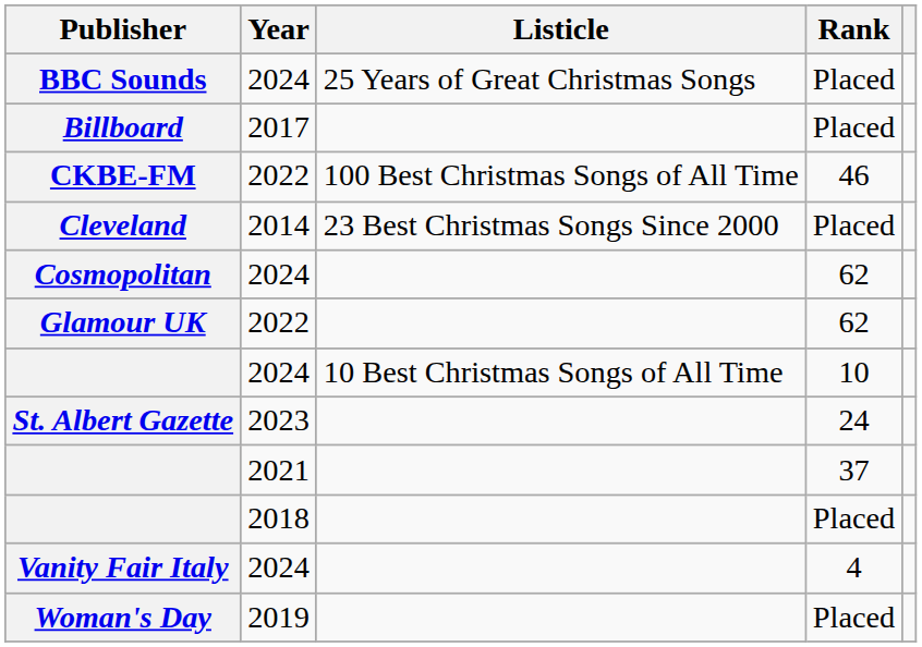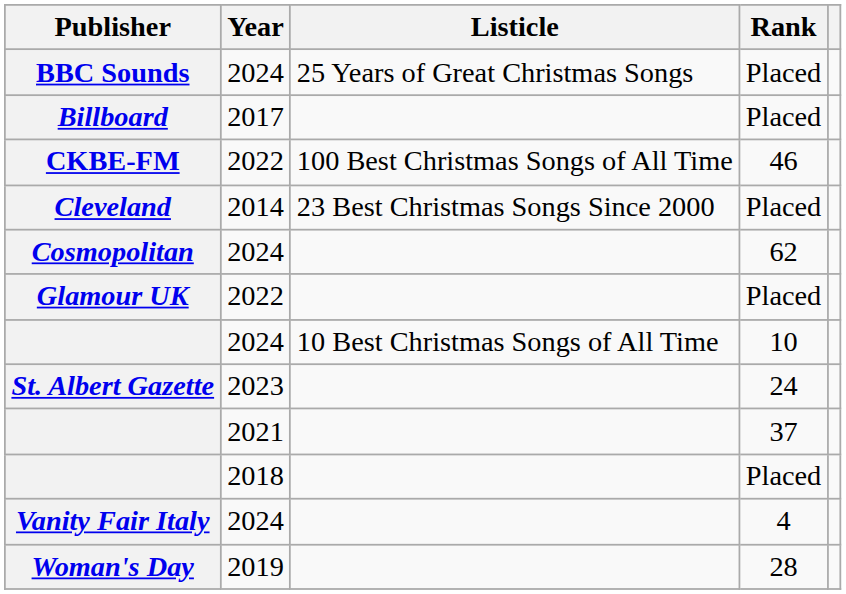 <table class="wikitable sortable plainrowheaders" style="text-align:center">
 <tr>
 <th scope="col">Publisher</th>
 <th scope="col">Year</th>
 <th scope="col">Listicle</th>
 <th scope="col">Rank</th>
 <th scope="col" class="unsortable"></th>
 </tr>
 <tr>
 <th scope="row"><a href='#'>BBC Sounds</a></th>
 <td>2024</td>
 <td style="text-align:left;">25 Years of Great Christmas Songs</td>
 <td>Placed</td>
 <td></td>
 </tr>
 <tr>
 <th scope="row"><em><a href='#'>Billboard</a></em></th>
 <td>2017</td>
 <td style="text-align:left;"></td>
 <td>Placed</td>
 <td></td>
 </tr>
 <tr>
 <th scope="row"><a href='#'>CKBE-FM</a></th>
 <td>2022</td>
 <td style="text-align:left;">100 Best Christmas Songs of All Time</td>
 <td>46</td>
 <td></td>
 </tr>
 <tr>
 <th scope="row"><em><a href='#'>Cleveland</a></em></th>
 <td>2014</td>
 <td style="text-align:left;">23 Best Christmas Songs Since 2000</td>
 <td>Placed</td>
 <td></td>
 </tr>
 <tr>
 <th scope="row"><em><a href='#'>Cosmopolitan</a></em></th>
 <td>2024</td>
 <td style="text-align:left;"></td>
 <td>62</td>
 <td></td>
 </tr>
 <tr>
 <th scope="row"><em><a href='#'>Glamour UK</a></em></th>
 <td>2022</td>
 <td style="text-align:left;"></td>
-<td>62</td>
+<td>Placed</td>
 <td></td>
 </tr>
 <tr>
 <th scope="row"></th>
 <td>2024</td>
 <td style="text-align:left;">10 Best Christmas Songs of All Time</td>
 <td>10</td>
 <td></td>
 </tr>
 <tr>
 <th scope="row"><em><a href='#'>St. Albert Gazette</a></em></th>
 <td>2023</td>
 <td style="text-align:left;"></td>
 <td>24</td>
 <td></td>
 </tr>
 <tr>
 <th scope="row"></th>
 <td>2021</td>
 <td style="text-align:left;"></td>
 <td>37</td>
 <td></td>
 </tr>
 <tr>
 <th scope="row"></th>
 <td>2018</td>
 <td style="text-align:left;"></td>
 <td>Placed</td>
 <td></td>
 </tr>
 <tr>
 <th scope="row"><em><a href='#'>Vanity Fair Italy</a></em></th>
 <td>2024</td>
 <td style="text-align:left;"></td>
 <td>4</td>
 <td></td>
 </tr>
 <tr>
 <th scope="row"><em><a href='#'>Woman's Day</a></em></th>
 <td>2019</td>
 <td style="text-align:left;"></td>
-<td>Placed</td>
+<td>28</td>
 <td></td>
 </tr>
 </table>
